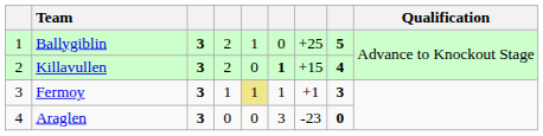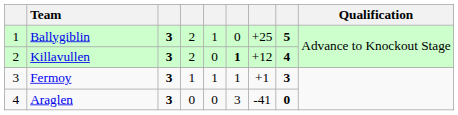 <table class="wikitable" style="text-align:center">
 <tr>
 <th width="20"></th>
 <th width="150" style="text-align:left;">Team</th>
 <th width="20"></th>
 <th width="20"></th>
 <th width="20"></th>
 <th width="20"></th>
 <th width="20"></th>
 <th width="20"></th>
 <th>Qualification</th>
 </tr>
 <tr style="background:#ccffcc">
 <td>1</td>
 <td align="left"> <a href='#'>Ballygiblin</a></td>
 <td><strong>3</strong></td>
 <td>2</td>
 <td>1</td>
 <td>0</td>
 <td>+25</td>
 <td><strong>5</strong></td>
 <td rowspan="2">Advance to Knockout Stage</td>
 </tr>
 <tr style="background:#ccffcc">
 <td>2</td>
 <td align="left"> <a href='#'>Killavullen</a></td>
 <td><strong>3</strong></td>
 <td>2</td>
 <td>0</td>
 <td><strong>1</strong></td>
-<td>+15</td>
+<td>+12</td>
 <td><strong>4</strong></td>
 </tr>
 <tr>
 <td>3</td>
 <td align="left"> <a href='#'>Fermoy</a></td>
 <td><strong>3</strong></td>
 <td>1</td>
-<td style="background: khaki;">1</td>
+<td>1</td>
 <td>1</td>
 <td>+1</td>
 <td><strong>3</strong></td>
 <td rowspan="2"></td>
 </tr>
 <tr>
 <td>4</td>
 <td align="left"> <a href='#'>Araglen</a></td>
 <td><strong>3</strong></td>
 <td>0</td>
 <td>0</td>
 <td>3</td>
-<td>-23</td>
+<td>-41</td>
 <td><strong>0</strong></td>
 </tr>
 </table>
